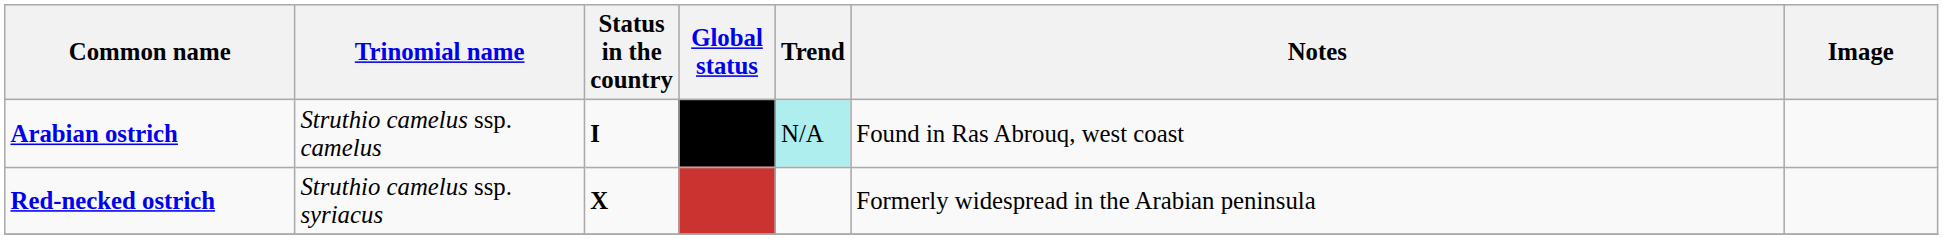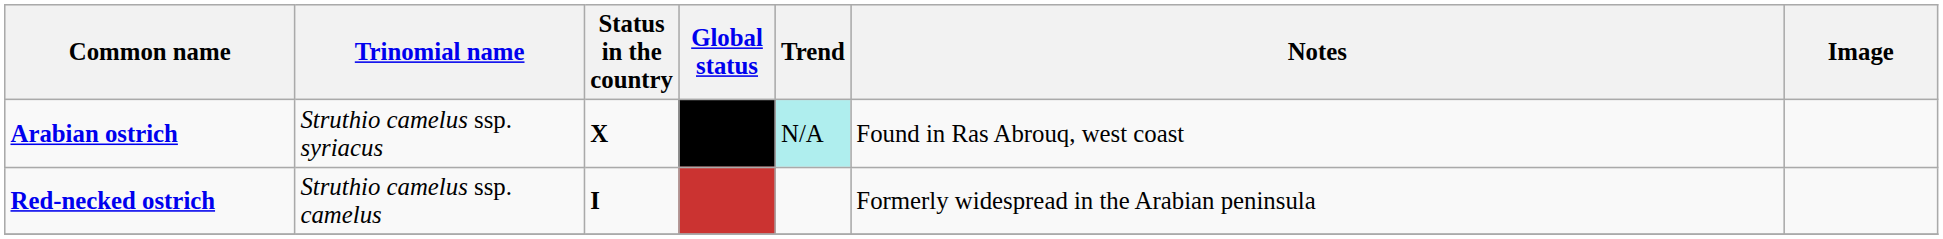 <table class="wikitable sortable">
 <tr>
 <th width="15%">Common name</th>
 <th width="15%"><a href='#'>Trinomial name</a></th>
 <th width="1%">Status in the country</th>
 <th width="5%"><a href='#'>Global status</a></th>
 <th width="1%">Trend</th>
 <th class="unsortable">Notes</th>
 <th class="unsortable">Image</th>
 </tr>
 <tr>
 <td><strong><a href='#'>Arabian ostrich</a></strong></td>
-<td><em>Struthio camelus</em> ssp. <em>camelus</em></td>
-<td><strong>I</strong></td>
+<td><em>Struthio camelus</em> ssp. <em>syriacus</em></td>
+<td><strong>X</strong></td>
 <td align=center style="background: #000000"></td>
 <td style="background: paleturquoise;">N/A</td>
 <td>Found in Ras Abrouq, west coast</td>
 <td></td>
 </tr>
 <tr>
 <td><strong><a href='#'>Red-necked ostrich</a></strong></td>
-<td><em>Struthio camelus</em> ssp. <em>syriacus</em></td>
-<td><strong>X</strong></td>
+<td><em>Struthio camelus</em> ssp. <em>camelus</em></td>
+<td><strong>I</strong></td>
 <td align=center style="background:#cb3331"></td>
 <td align=center></td>
 <td>Formerly widespread in the Arabian peninsula</td>
 <td></td>
 </tr>
 <tr>
 </tr>
 </table>
